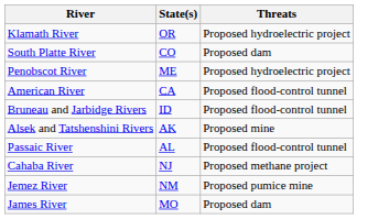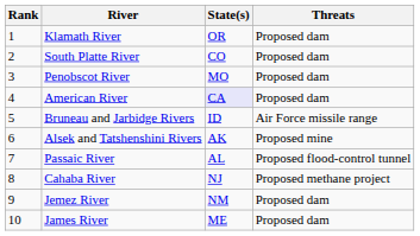 <table class="wikitable sortable">
 <tr>
+<th>Rank</th>
 <th>River</th>
 <th>State(s)</th>
 <th>Threats</th>
 </tr>
 <tr>
+<td>1</td>
 <td><a href='#'>Klamath River</a></td>
 <td><a href='#'>OR</a></td>
-<td>Proposed hydroelectric project</td>
+<td>Proposed dam</td>
 </tr>
 <tr>
+<td>2</td>
 <td><a href='#'>South Platte River</a></td>
 <td><a href='#'>CO</a></td>
 <td>Proposed dam</td>
 </tr>
 <tr>
+<td>3</td>
 <td><a href='#'>Penobscot River</a></td>
-<td><a href='#'>ME</a></td>
-<td>Proposed hydroelectric project</td>
+<td><a href='#'>MO</a></td>
+<td>Proposed dam</td>
 </tr>
 <tr>
+<td>4</td>
 <td><a href='#'>American River</a></td>
-<td><a href='#'>CA</a></td>
-<td>Proposed flood-control tunnel</td>
+<td style="background: lavender;"><a href='#'>CA</a></td>
+<td>Proposed dam</td>
 </tr>
 <tr>
+<td>5</td>
 <td><a href='#'>Bruneau</a> and <a href='#'>Jarbidge Rivers</a></td>
 <td><a href='#'>ID</a></td>
-<td>Proposed flood-control tunnel</td>
+<td>Air Force missile range</td>
 </tr>
 <tr>
+<td>6</td>
 <td><a href='#'>Alsek</a> and <a href='#'>Tatshenshini Rivers</a></td>
 <td><a href='#'>AK</a></td>
 <td>Proposed mine</td>
 </tr>
 <tr>
+<td>7</td>
 <td><a href='#'>Passaic River</a></td>
 <td><a href='#'>AL</a></td>
 <td>Proposed flood-control tunnel</td>
 </tr>
 <tr>
+<td>8</td>
 <td><a href='#'>Cahaba River</a></td>
 <td><a href='#'>NJ</a></td>
 <td>Proposed methane project</td>
 </tr>
 <tr>
+<td>9</td>
 <td><a href='#'>Jemez River</a></td>
 <td><a href='#'>NM</a></td>
-<td>Proposed pumice mine</td>
+<td>Proposed dam</td>
 </tr>
 <tr>
+<td>10</td>
 <td><a href='#'>James River</a></td>
-<td><a href='#'>MO</a></td>
+<td><a href='#'>ME</a></td>
 <td>Proposed dam</td>
 </tr>
 </table>
